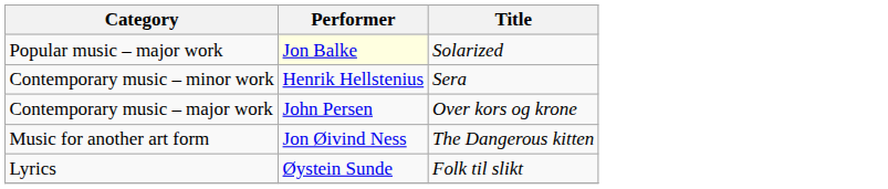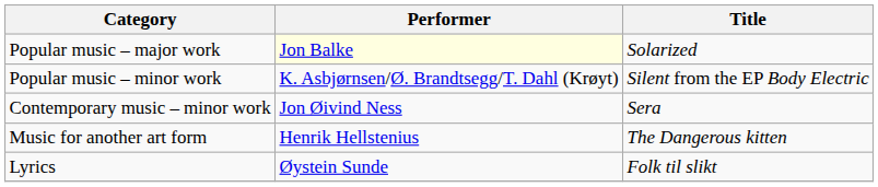 <table class="wikitable">
 <tr>
 <th>Category</th>
 <th>Performer</th>
 <th>Title</th>
 </tr>
 <tr -->
 <td>Popular music – major work</td>
 <td style="background: lightyellow;"><a href='#'>Jon Balke</a></td>
 <td><em>Solarized</em></td>
 </tr>
 <tr -->
+<td>Popular music – minor work</td>
+<td><a href='#'>K. Asbjørnsen</a>/<a href='#'>Ø. Brandtsegg</a>/<a href='#'>T. Dahl</a> (Krøyt)</td>
+<td><em>Silent</em> from the EP <em>Body Electric</em></td>
+</tr>
+<tr -->
 <td>Contemporary music – minor work</td>
-<td><a href='#'>Henrik Hellstenius</a></td>
+<td><a href='#'>Jon Øivind Ness</a></td>
 <td><em>Sera</em></td>
 </tr>
 <tr -->
-<td>Contemporary music – major work</td>
-<td><a href='#'>John Persen</a></td>
-<td><em>Over kors og krone</em></td>
-</tr>
-<tr -->
 <td>Music for another art form</td>
-<td><a href='#'>Jon Øivind Ness</a></td>
+<td><a href='#'>Henrik Hellstenius</a></td>
 <td><em>The Dangerous kitten</em></td>
 </tr>
 <tr -->
 <td>Lyrics</td>
 <td><a href='#'>Øystein Sunde</a></td>
 <td><em>Folk til slikt</em></td>
 </tr>
 <tr -->
 </tr>
 </table>
